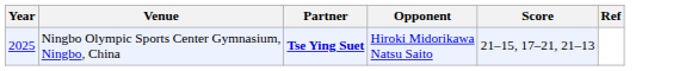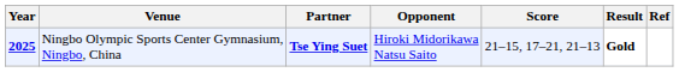 <table class="sortable wikitable" style="font-size: 90%">
 <tr>
 <th>Year</th>
 <th>Venue</th>
 <th>Partner</th>
 <th>Opponent</th>
 <th>Score</th>
+<th>Result</th>
 <th>Ref</th>
 </tr>
 <tr style="background:#ECF2FF">
-<td align="center"><a href='#'>2025</a></td>
+<td align="center"><strong><a href='#'>2025</a></strong></td>
 <td align="left">Ningbo Olympic Sports Center Gymnasium,<br><a href='#'>Ningbo</a>, China</td>
 <td align="left"><strong> <a href='#'>Tse Ying Suet</a></strong></td>
 <td align="left"> <a href='#'>Hiroki Midorikawa</a><br> <a href='#'>Natsu Saito</a></td>
 <td align="left">21–15, 17–21, 21–13</td>
+<td style="text-align:left; background: white"> <strong>Gold</strong></td>
 <td style="text-align:center; background:white"></td>
 </tr>
 </table>
